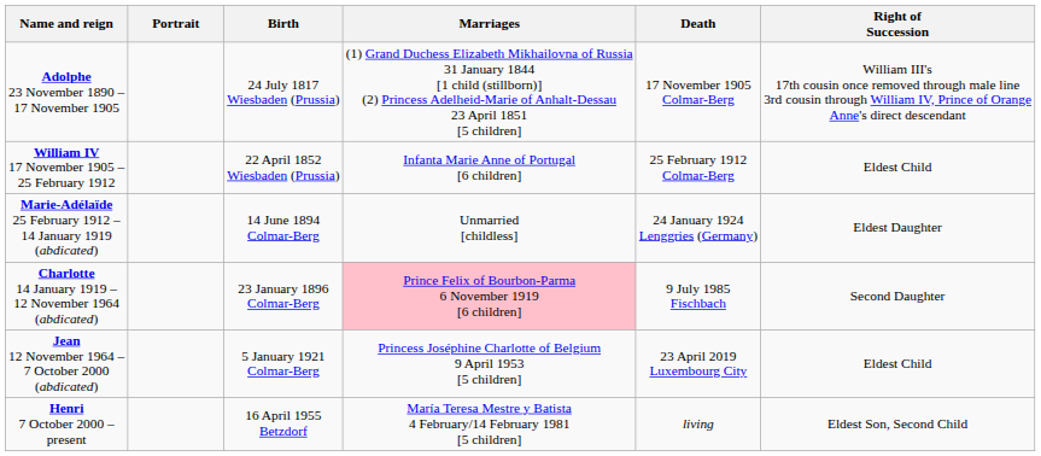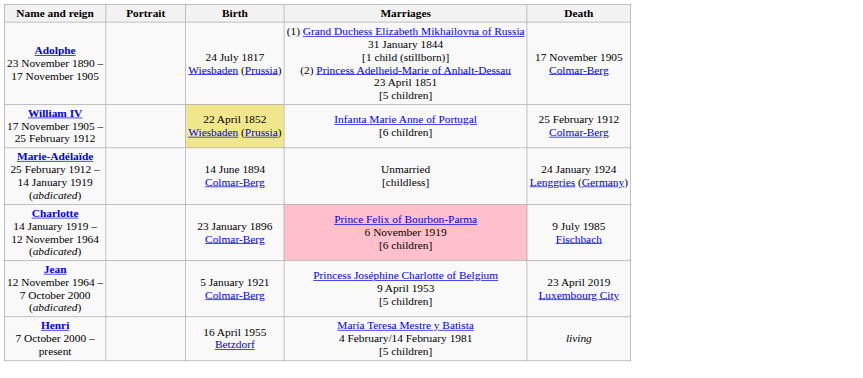 <table style="text-align:center; " class="wikitable">
 <tr>
 <th>Name and reign</th>
 <th style="width:105px;">Portrait</th>
 <th>Birth</th>
 <th>Marriages</th>
 <th>Death</th>
-<th>Right of<br>Succession</th>
 </tr>
 <tr>
 <td style="text-align:center;"><strong><a href='#'>Adolphe</a></strong><br>23 November 1890 –<br>17 November 1905</td>
 <td></td>
 <td style="text-align:center;">24 July 1817<br><a href='#'>Wiesbaden</a> (<a href='#'>Prussia</a>)</td>
 <td style="text-align:center;">(1) <a href='#'>Grand Duchess Elizabeth Mikhailovna of Russia</a><br>31 January 1844<br>[1 child (stillborn)]<br>(2) <a href='#'>Princess Adelheid-Marie of Anhalt-Dessau</a><br>23 April 1851<br>[5 children]</td>
 <td style="text-align:center;">17 November 1905<br><a href='#'>Colmar-Berg</a></td>
-<td style="text-align:center;">William III's <br>17th cousin once removed through male line<br>3rd cousin through <a href='#'>William IV, Prince of Orange</a><br><a href='#'>Anne</a>'s direct descendant</td>
 </tr>
 <tr>
 <td style="text-align:center;"><strong><a href='#'>William IV</a></strong><br>17 November 1905 –<br>25 February 1912</td>
 <td></td>
-<td style="text-align:center;">22 April 1852<br><a href='#'>Wiesbaden</a> (<a href='#'>Prussia</a>)</td>
+<td style="background: khaki; text-align:center;">22 April 1852<br><a href='#'>Wiesbaden</a> (<a href='#'>Prussia</a>)</td>
 <td style="text-align:center;"><a href='#'>Infanta Marie Anne of Portugal</a><br>[6 children]</td>
 <td style="text-align:center;">25 February 1912<br><a href='#'>Colmar-Berg</a></td>
-<td style="text-align:center;">Eldest Child</td>
 </tr>
 <tr>
 <td style="text-align:center;"><strong><a href='#'>Marie-Adélaïde</a></strong><br>25 February 1912 –<br>14 January 1919<br>(<em>abdicated</em>)</td>
 <td></td>
 <td style="text-align:center;">14 June 1894<br><a href='#'>Colmar-Berg</a></td>
 <td style="text-align:center;">Unmarried<br>[childless]</td>
 <td style="text-align:center;">24 January 1924<br><a href='#'>Lenggries</a> (<a href='#'>Germany</a>)</td>
-<td style="text-align:center;">Eldest Daughter</td>
 </tr>
 <tr>
 <td style="text-align:center;"><strong><a href='#'>Charlotte</a></strong><br>14 January 1919 –<br>12 November 1964<br> (<em>abdicated</em>)</td>
 <td></td>
 <td style="text-align:center;">23 January 1896<br><a href='#'>Colmar-Berg</a></td>
 <td style="background: pink; text-align:center;"><a href='#'>Prince Felix of Bourbon-Parma</a><br>6 November 1919<br>[6 children]</td>
 <td style="text-align:center;">9 July 1985<br><a href='#'>Fischbach</a></td>
-<td style="text-align:center;">Second Daughter</td>
 </tr>
 <tr>
 <td style="text-align:center;"><strong><a href='#'>Jean</a></strong><br>12 November 1964 –<br>7 October 2000<br>(<em>abdicated</em>)</td>
 <td></td>
 <td style="text-align:center;">5 January 1921<br><a href='#'>Colmar-Berg</a></td>
 <td style="text-align:center;"><a href='#'>Princess Joséphine Charlotte of Belgium</a><br>9 April 1953<br>[5 children]</td>
 <td rowspan="1" style="text-align:center;">23 April 2019<br><a href='#'>Luxembourg City</a></td>
-<td style="text-align:center;">Eldest Child</td>
 </tr>
 <tr>
 <td style="text-align:center;"><strong><a href='#'>Henri</a></strong><br>7 October 2000 –<br>present</td>
 <td></td>
 <td style="text-align:center;">16 April 1955<br><a href='#'>Betzdorf</a></td>
 <td style="text-align:center;"><a href='#'>María Teresa Mestre y Batista</a><br>4 February/14 February 1981<br>[5 children]</td>
 <td rowspan="1" style="text-align:center;"><em>living</em></td>
-<td style="text-align:center;">Eldest Son, Second Child</td>
 </tr>
 </table>
